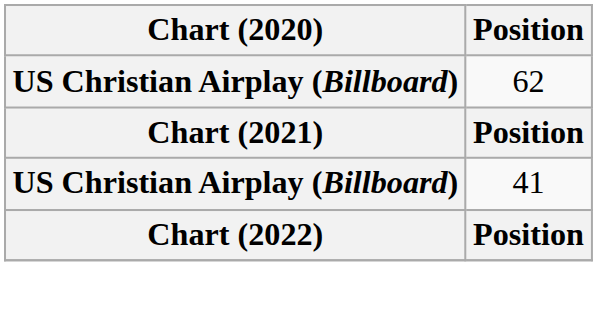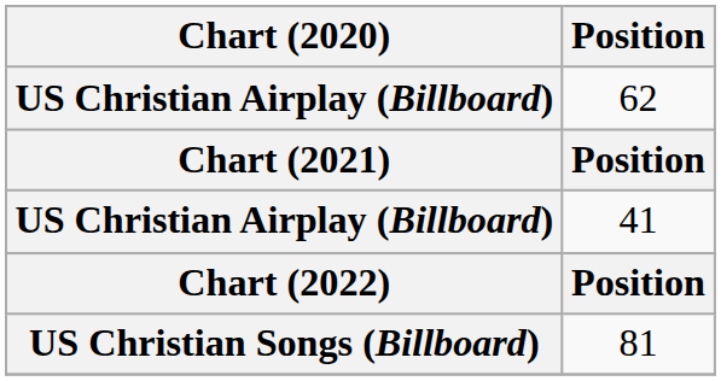 <table class="wikitable sortable plainrowheaders" style="text-align:center">
 <tr>
 <th scope="col">Chart (2020)</th>
 <th scope="col">Position</th>
 </tr>
 <tr>
 <th scope="row">US Christian Airplay (<em>Billboard</em>)</th>
 <td>62</td>
 </tr>
 <tr>
 <th scope="col">Chart (2021)</th>
 <th scope="col">Position</th>
 </tr>
 <tr>
 <th scope="row">US Christian Airplay (<em>Billboard</em>)</th>
 <td>41</td>
 </tr>
 <tr>
 <th scope="col">Chart (2022)</th>
 <th scope="col">Position</th>
 </tr>
 <tr>
+<th scope="row">US Christian Songs (<em>Billboard</em>)</th>
+<td>81</td>
+</tr>
+<tr>
 </tr>
 </table>
